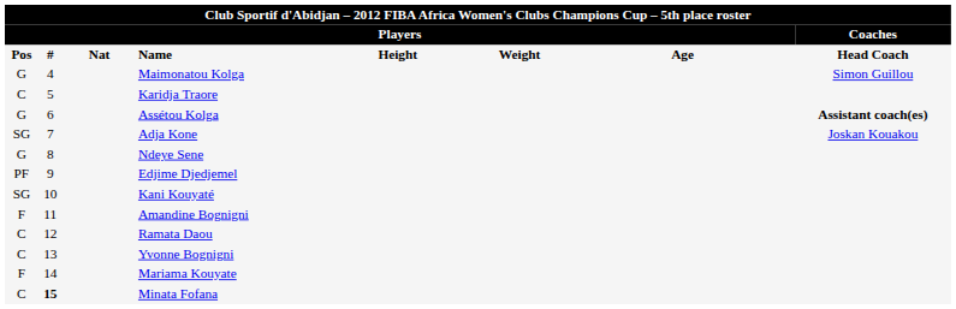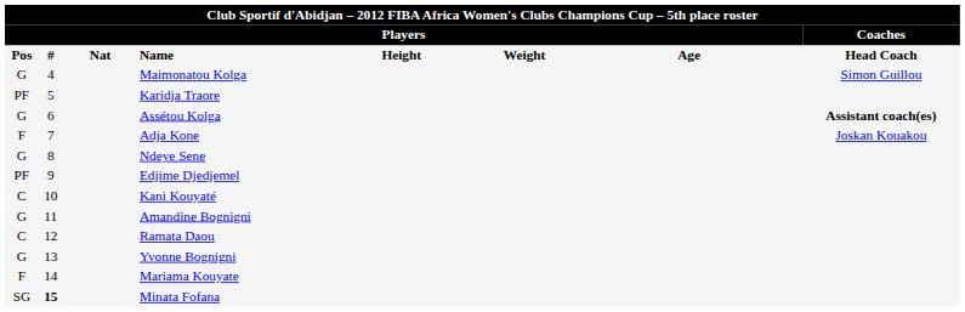 <table border=0 cellpadding=2 cellspacing=0  |- bgcolor=#f5f5f5 style="text-align:center; font-size:85%;" width=75%>
 <tr>
 <td colspan="8" style="background: black; color: white"><strong>Club Sportif d'Abidjan – 2012 FIBA Africa Women's Clubs Champions Cup – 5th place roster</strong></td>
 </tr>
 <tr>
 <td colspan="7" style="background: black; color: white"><strong>Players</strong></td>
 <td style="background: black; color: white"><strong>Coaches</strong></td>
 </tr>
 <tr style="background=#f5f5f5; color: black">
 <th width=5px>Pos</th>
 <th width=5px>#</th>
 <th width=50px>Nat</th>
 <th width=135px align=left>Name</th>
 <th width=100px>Height</th>
 <th width=70px>Weight</th>
 <th width=160px>Age</th>
 <th width=110px>Head Coach</th>
 </tr>
 <tr>
 <td>G</td>
 <td>4</td>
 <td></td>
 <td align=left><a href='#'>Maimonatou Kolga</a></td>
 <td><span></span></td>
 <td></td>
 <td><span></span></td>
 <td> <a href='#'>Simon Guillou</a></td>
 </tr>
 <tr>
-<td>C</td>
+<td>PF</td>
 <td>5</td>
 <td></td>
 <td align=left><a href='#'>Karidja Traore</a></td>
 <td><span></span></td>
 <td></td>
 <td><span></span></td>
 </tr>
 <tr>
 <td>G</td>
 <td>6</td>
 <td></td>
 <td align=left><a href='#'>Assétou Kolga</a></td>
 <td><span></span></td>
 <td></td>
 <td><span></span></td>
 <td><strong>Assistant coach(es)</strong></td>
 </tr>
 <tr>
-<td>SG</td>
+<td>F</td>
 <td>7</td>
 <td></td>
 <td align=left><a href='#'>Adja Kone</a></td>
 <td><span></span></td>
 <td></td>
 <td><span></span></td>
 <td> <a href='#'>Joskan Kouakou</a></td>
 </tr>
 <tr>
 <td>G</td>
 <td>8</td>
 <td></td>
 <td align=left><a href='#'>Ndeye Sene</a></td>
 <td><span></span></td>
 <td></td>
 <td><span></span></td>
 </tr>
 <tr>
 <td>PF</td>
 <td>9</td>
 <td></td>
 <td align=left><a href='#'>Edjime Djedjemel</a></td>
 <td><span></span></td>
 <td></td>
 <td><span></span></td>
 </tr>
 <tr>
-<td>SG</td>
+<td>C</td>
 <td>10</td>
 <td></td>
 <td align=left><a href='#'>Kani Kouyaté</a></td>
 <td><span></span></td>
 <td></td>
 <td><span></span></td>
 </tr>
 <tr>
-<td>F</td>
+<td>G</td>
 <td>11</td>
 <td></td>
 <td align=left><a href='#'>Amandine Bognigni</a></td>
 <td><span></span></td>
 <td></td>
 <td><span></span></td>
 </tr>
 <tr>
 <td>C</td>
 <td>12</td>
 <td></td>
 <td align=left><a href='#'>Ramata Daou</a></td>
 <td><span></span></td>
 <td></td>
 <td><span></span></td>
 </tr>
 <tr>
-<td>C</td>
+<td>G</td>
 <td>13</td>
 <td></td>
 <td align=left><a href='#'>Yvonne Bognigni</a></td>
 <td><span></span></td>
 <td></td>
 <td><span></span></td>
 </tr>
 <tr>
 <td>F</td>
 <td>14</td>
 <td></td>
 <td align=left><a href='#'>Mariama Kouyate</a></td>
 <td><span></span></td>
 <td></td>
 <td><span></span></td>
 </tr>
 <tr>
-<td>C</td>
+<td>SG</td>
 <td><strong>15</strong></td>
 <td></td>
 <td align=left><a href='#'>Minata Fofana</a></td>
 <td><span></span></td>
 <td></td>
 <td><span></span></td>
 </tr>
 </table>
